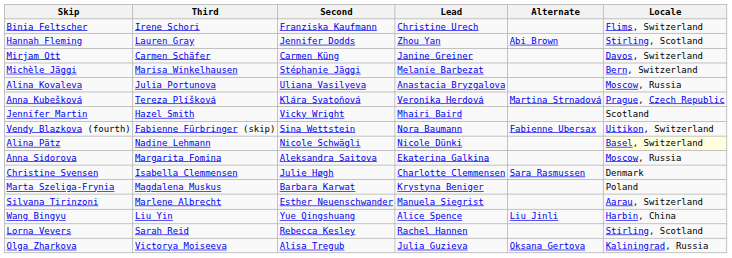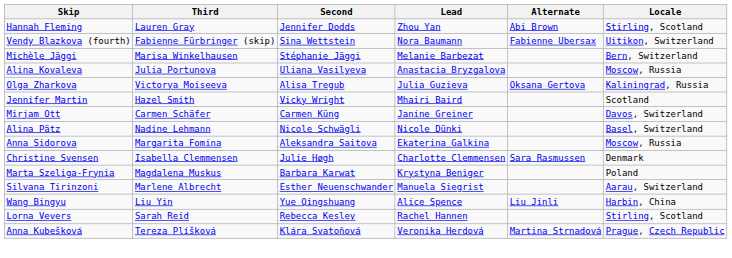 <table class=wikitable>
 <tr>
 <th>Skip</th>
 <th>Third</th>
 <th>Second</th>
 <th>Lead</th>
 <th>Alternate</th>
 <th>Locale</th>
 </tr>
 <tr>
-<td><a href='#'>Binia Feltscher</a></td>
-<td><a href='#'>Irene Schori</a></td>
-<td><a href='#'>Franziska Kaufmann</a></td>
-<td><a href='#'>Christine Urech</a></td>
-<td></td>
-<td> <a href='#'>Flims</a>, Switzerland</td>
-</tr>
-<tr>
 <td><a href='#'>Hannah Fleming</a></td>
 <td><a href='#'>Lauren Gray</a></td>
 <td><a href='#'>Jennifer Dodds</a></td>
 <td><a href='#'>Zhou Yan</a></td>
 <td><a href='#'>Abi Brown</a></td>
 <td> <a href='#'>Stirling</a>, Scotland</td>
 </tr>
 <tr>
-<td><a href='#'>Mirjam Ott</a></td>
-<td><a href='#'>Carmen Schäfer</a></td>
-<td><a href='#'>Carmen Küng</a></td>
-<td><a href='#'>Janine Greiner</a></td>
-<td></td>
-<td> <a href='#'>Davos</a>, Switzerland</td>
+<td><a href='#'>Vendy Blazkova</a> (fourth)</td>
+<td><a href='#'>Fabienne Fürbringer</a> (skip)</td>
+<td><a href='#'>Sina Wettstein</a></td>
+<td><a href='#'>Nora Baumann</a></td>
+<td><a href='#'>Fabienne Ubersax</a></td>
+<td> <a href='#'>Uitikon</a>, Switzerland</td>
 </tr>
 <tr>
 <td><a href='#'>Michèle Jäggi</a></td>
 <td><a href='#'>Marisa Winkelhausen</a></td>
 <td><a href='#'>Stéphanie Jäggi</a></td>
 <td><a href='#'>Melanie Barbezat</a></td>
 <td></td>
 <td> <a href='#'>Bern</a>, Switzerland</td>
 </tr>
 <tr>
 <td><a href='#'>Alina Kovaleva</a></td>
 <td><a href='#'>Julia Portunova</a></td>
 <td><a href='#'>Uliana Vasilyeva</a></td>
 <td><a href='#'>Anastacia Bryzgalova</a></td>
 <td></td>
 <td> <a href='#'>Moscow</a>, Russia</td>
 </tr>
 <tr>
-<td><a href='#'>Anna Kubešková</a></td>
-<td><a href='#'>Tereza Plíšková</a></td>
-<td><a href='#'>Klára Svatoňová</a></td>
-<td><a href='#'>Veronika Herdová</a></td>
-<td><a href='#'>Martina Strnadová</a></td>
-<td> <a href='#'>Prague</a>, <a href='#'>Czech Republic</a></td>
+<td><a href='#'>Olga Zharkova</a></td>
+<td><a href='#'>Victorya Moiseeva</a></td>
+<td><a href='#'>Alisa Tregub</a></td>
+<td><a href='#'>Julia Guzieva</a></td>
+<td><a href='#'>Oksana Gertova</a></td>
+<td> <a href='#'>Kaliningrad</a>, Russia</td>
 </tr>
 <tr>
 <td><a href='#'>Jennifer Martin</a></td>
 <td><a href='#'>Hazel Smith</a></td>
 <td><a href='#'>Vicky Wright</a></td>
 <td><a href='#'>Mhairi Baird</a></td>
 <td></td>
 <td> Scotland</td>
 </tr>
 <tr>
-<td><a href='#'>Vendy Blazkova</a> (fourth)</td>
-<td><a href='#'>Fabienne Fürbringer</a> (skip)</td>
-<td><a href='#'>Sina Wettstein</a></td>
-<td><a href='#'>Nora Baumann</a></td>
-<td><a href='#'>Fabienne Ubersax</a></td>
-<td> <a href='#'>Uitikon</a>, Switzerland</td>
+<td><a href='#'>Mirjam Ott</a></td>
+<td><a href='#'>Carmen Schäfer</a></td>
+<td><a href='#'>Carmen Küng</a></td>
+<td><a href='#'>Janine Greiner</a></td>
+<td></td>
+<td> <a href='#'>Davos</a>, Switzerland</td>
 </tr>
 <tr>
 <td><a href='#'>Alina Pätz</a></td>
 <td><a href='#'>Nadine Lehmann</a></td>
 <td><a href='#'>Nicole Schwägli</a></td>
 <td><a href='#'>Nicole Dünki</a></td>
 <td></td>
-<td style="background: lightyellow;"> <a href='#'>Basel</a>, Switzerland</td>
+<td> <a href='#'>Basel</a>, Switzerland</td>
 </tr>
 <tr>
 <td><a href='#'>Anna Sidorova</a></td>
 <td><a href='#'>Margarita Fomina</a></td>
 <td><a href='#'>Aleksandra Saitova</a></td>
 <td><a href='#'>Ekaterina Galkina</a></td>
 <td></td>
 <td> <a href='#'>Moscow</a>, Russia</td>
 </tr>
 <tr>
 <td><a href='#'>Christine Svensen</a></td>
 <td><a href='#'>Isabella Clemmensen</a></td>
 <td><a href='#'>Julie Høgh</a></td>
 <td><a href='#'>Charlotte Clemmensen</a></td>
 <td><a href='#'>Sara Rasmussen</a></td>
 <td> Denmark</td>
 </tr>
 <tr>
 <td><a href='#'>Marta Szeliga-Frynia</a></td>
 <td><a href='#'>Magdalena Muskus</a></td>
 <td><a href='#'>Barbara Karwat</a></td>
 <td><a href='#'>Krystyna Beniger</a></td>
 <td></td>
 <td> Poland</td>
 </tr>
 <tr>
 <td><a href='#'>Silvana Tirinzoni</a></td>
 <td><a href='#'>Marlene Albrecht</a></td>
 <td><a href='#'>Esther Neuenschwander</a></td>
 <td><a href='#'>Manuela Siegrist</a></td>
 <td></td>
 <td> <a href='#'>Aarau</a>, Switzerland</td>
 </tr>
 <tr>
 <td><a href='#'>Wang Bingyu</a></td>
 <td><a href='#'>Liu Yin</a></td>
 <td><a href='#'>Yue Qingshuang</a></td>
 <td><a href='#'>Alice Spence</a></td>
 <td><a href='#'>Liu Jinli</a></td>
 <td> <a href='#'>Harbin</a>, China</td>
 </tr>
 <tr>
 <td><a href='#'>Lorna Vevers</a></td>
 <td><a href='#'>Sarah Reid</a></td>
 <td><a href='#'>Rebecca Kesley</a></td>
 <td><a href='#'>Rachel Hannen</a></td>
 <td></td>
 <td> <a href='#'>Stirling</a>, Scotland</td>
 </tr>
 <tr>
-<td><a href='#'>Olga Zharkova</a></td>
-<td><a href='#'>Victorya Moiseeva</a></td>
-<td><a href='#'>Alisa Tregub</a></td>
-<td><a href='#'>Julia Guzieva</a></td>
-<td><a href='#'>Oksana Gertova</a></td>
-<td> <a href='#'>Kaliningrad</a>, Russia</td>
+<td><a href='#'>Anna Kubešková</a></td>
+<td><a href='#'>Tereza Plíšková</a></td>
+<td><a href='#'>Klára Svatoňová</a></td>
+<td><a href='#'>Veronika Herdová</a></td>
+<td><a href='#'>Martina Strnadová</a></td>
+<td> <a href='#'>Prague</a>, <a href='#'>Czech Republic</a></td>
 </tr>
 </table>
